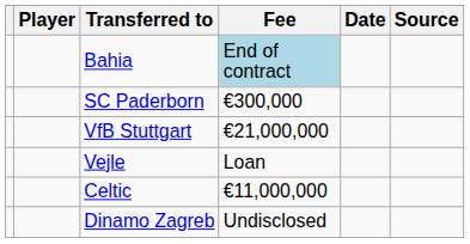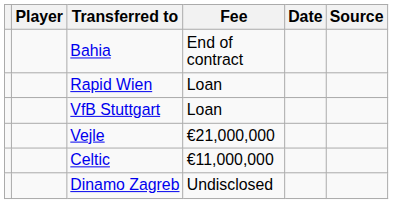 <table class="wikitable plainrowheaders sortable">
 <tr>
 <th></th>
 <th scope="col">Player</th>
 <th>Transferred to</th>
 <th style="width: 95px;">Fee</th>
 <th scope="col">Date</th>
 <th scope="col">Source</th>
 </tr>
 <tr>
 <td align="center"></td>
 <td></td>
 <td> <a href='#'>Bahia</a></td>
-<td style="background: lightblue;">End of contract</td>
+<td>End of contract</td>
 <td></td>
 <td></td>
 </tr>
 <tr>
 <td align="center"></td>
 <td></td>
-<td> <a href='#'>SC Paderborn</a></td>
-<td>€300,000</td>
+<td> <a href='#'>Rapid Wien</a></td>
+<td>Loan</td>
 <td></td>
 <td></td>
 </tr>
 <tr>
 <td align="center"></td>
 <td></td>
 <td> <a href='#'>VfB Stuttgart</a></td>
-<td>€21,000,000</td>
+<td>Loan</td>
 <td></td>
 <td></td>
 </tr>
 <tr>
 <td align="center"></td>
 <td></td>
 <td> <a href='#'>Vejle</a></td>
-<td>Loan</td>
+<td>€21,000,000</td>
 <td></td>
 <td></td>
 </tr>
 <tr>
 <td align="center"></td>
 <td></td>
 <td> <a href='#'>Celtic</a></td>
 <td>€11,000,000</td>
 <td></td>
 <td></td>
 </tr>
 <tr>
 <td align="center"></td>
 <td></td>
 <td> <a href='#'>Dinamo Zagreb</a></td>
 <td>Undisclosed</td>
 <td></td>
 <td></td>
 </tr>
 </table>
